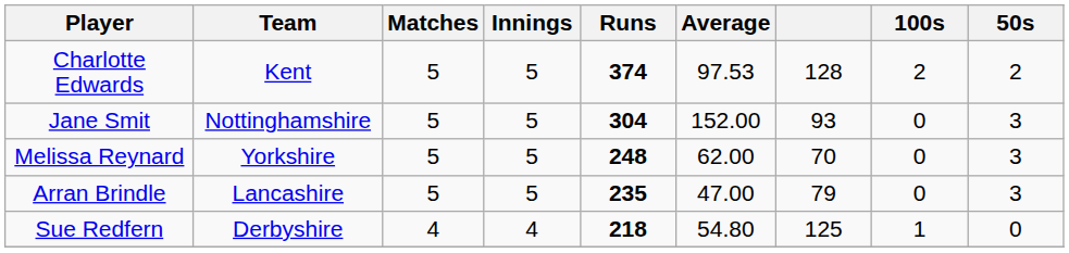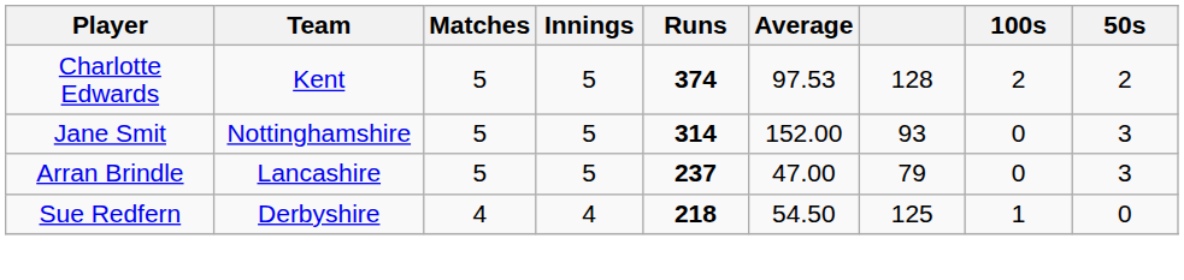 <table class="wikitable" style="text-align:center;">
 <tr>
 <th width=125>Player</th>
 <th width=125>Team</th>
 <th width=60>Matches</th>
 <th width=60>Innings</th>
 <th width=60>Runs</th>
 <th width=60>Average</th>
 <th width=60></th>
 <th width=60>100s</th>
 <th width=60>50s</th>
 </tr>
 <tr>
 <td><a href='#'>Charlotte Edwards</a></td>
 <td><a href='#'>Kent</a></td>
 <td>5</td>
 <td>5</td>
 <td><strong>374</strong></td>
 <td>97.53</td>
 <td>128</td>
 <td>2</td>
 <td>2</td>
 </tr>
 <tr>
 <td><a href='#'>Jane Smit</a></td>
 <td><a href='#'>Nottinghamshire</a></td>
 <td>5</td>
 <td>5</td>
-<td><strong>304</strong></td>
+<td><strong>314</strong></td>
 <td>152.00</td>
 <td>93</td>
-<td>0</td>
-<td>3</td>
-</tr>
-<tr>
-<td><a href='#'>Melissa Reynard</a></td>
-<td><a href='#'>Yorkshire</a></td>
-<td>5</td>
-<td>5</td>
-<td><strong>248</strong></td>
-<td>62.00</td>
-<td>70</td>
 <td>0</td>
 <td>3</td>
 </tr>
 <tr>
 <td><a href='#'>Arran Brindle</a></td>
 <td><a href='#'>Lancashire</a></td>
 <td>5</td>
 <td>5</td>
-<td><strong>235</strong></td>
+<td><strong>237</strong></td>
 <td>47.00</td>
 <td>79</td>
 <td>0</td>
 <td>3</td>
 </tr>
 <tr>
 <td><a href='#'>Sue Redfern</a></td>
 <td><a href='#'>Derbyshire</a></td>
 <td>4</td>
 <td>4</td>
 <td><strong>218</strong></td>
-<td>54.80</td>
+<td>54.50</td>
 <td>125</td>
 <td>1</td>
 <td>0</td>
 </tr>
 <tr>
 </tr>
 </table>
